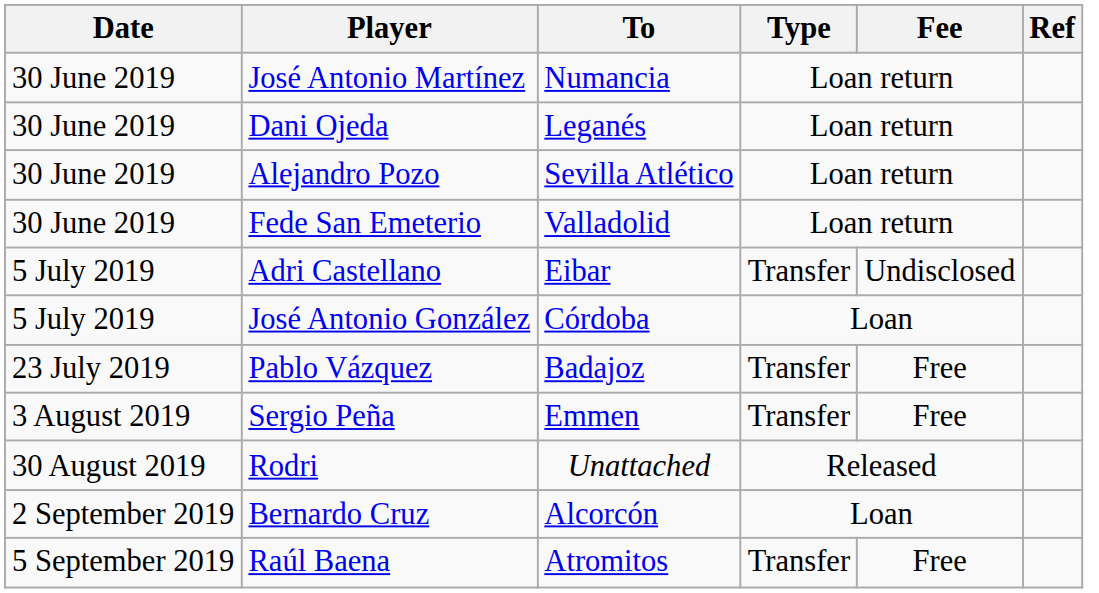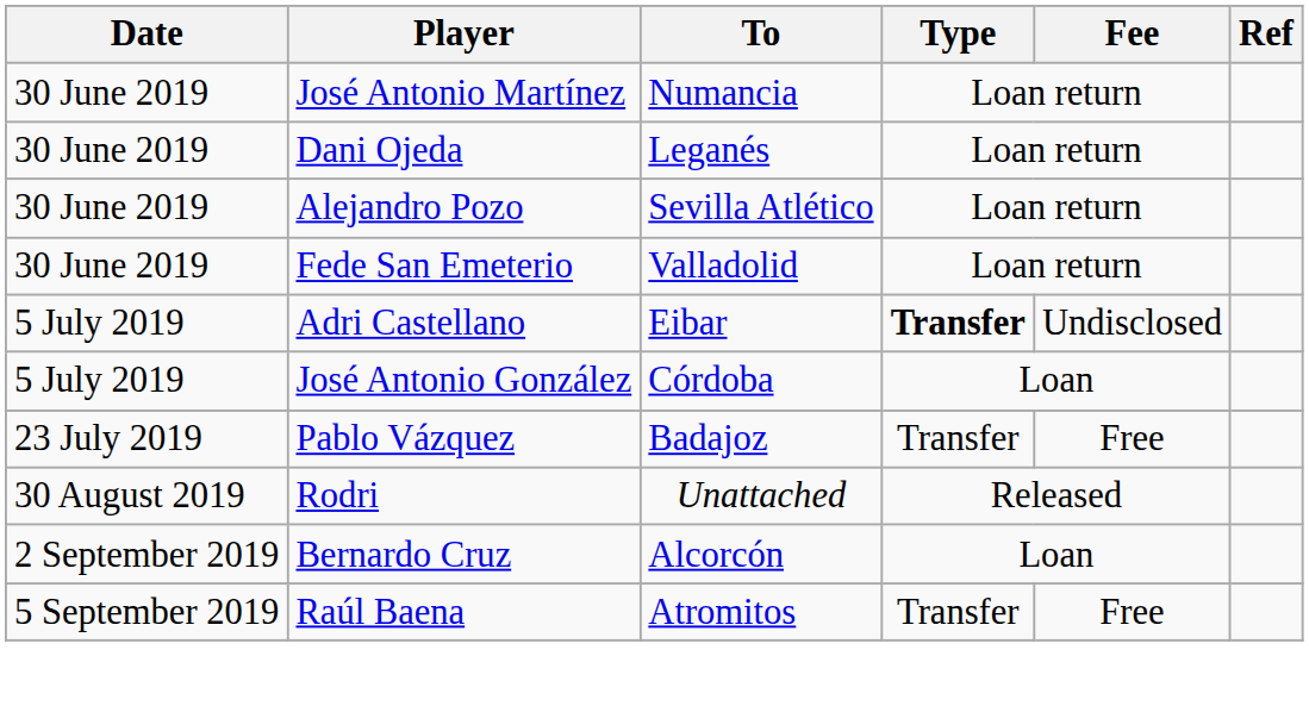 <table class="wikitable">
 <tr>
 <th>Date</th>
 <th>Player</th>
 <th>To</th>
 <th>Type</th>
 <th>Fee</th>
 <th>Ref</th>
 </tr>
 <tr>
 <td>30 June 2019</td>
 <td> <a href='#'>José Antonio Martínez</a></td>
 <td><a href='#'>Numancia</a></td>
 <td style="text-align:center;" colspan="2">Loan return</td>
 <td align=center></td>
 </tr>
 <tr>
 <td>30 June 2019</td>
 <td> <a href='#'>Dani Ojeda</a></td>
 <td><a href='#'>Leganés</a></td>
 <td style="text-align:center;" colspan="2">Loan return</td>
 <td align=center></td>
 </tr>
 <tr>
 <td>30 June 2019</td>
 <td> <a href='#'>Alejandro Pozo</a></td>
 <td><a href='#'>Sevilla Atlético</a></td>
 <td style="text-align:center;" colspan="2">Loan return</td>
 <td align=center></td>
 </tr>
 <tr>
 <td>30 June 2019</td>
 <td> <a href='#'>Fede San Emeterio</a></td>
 <td><a href='#'>Valladolid</a></td>
 <td style="text-align:center;" colspan="2">Loan return</td>
 <td align=center></td>
 </tr>
 <tr>
 <td>5 July 2019</td>
 <td> <a href='#'>Adri Castellano</a></td>
 <td><a href='#'>Eibar</a></td>
-<td align=center>Transfer</td>
+<td align=center><strong>Transfer</strong></td>
 <td align=center>Undisclosed</td>
 <td align=center></td>
 </tr>
 <tr>
 <td>5 July 2019</td>
 <td> <a href='#'>José Antonio González</a></td>
 <td><a href='#'>Córdoba</a></td>
 <td style="text-align:center;" colspan="2">Loan</td>
 <td align=center></td>
 </tr>
 <tr>
 <td>23 July 2019</td>
 <td> <a href='#'>Pablo Vázquez</a></td>
 <td><a href='#'>Badajoz</a></td>
-<td align=center>Transfer</td>
-<td align=center>Free</td>
-<td align=center></td>
-</tr>
-<tr>
-<td>3 August 2019</td>
-<td> <a href='#'>Sergio Peña</a></td>
-<td> <a href='#'>Emmen</a></td>
 <td align=center>Transfer</td>
 <td align=center>Free</td>
 <td align=center></td>
 </tr>
 <tr>
 <td>30 August 2019</td>
 <td> <a href='#'>Rodri</a></td>
 <td align=center><em>Unattached</em></td>
 <td style="text-align:center;" colspan="2">Released</td>
 <td align=center></td>
 </tr>
 <tr>
 <td>2 September 2019</td>
 <td> <a href='#'>Bernardo Cruz</a></td>
 <td><a href='#'>Alcorcón</a></td>
 <td style="text-align:center;" colspan="2">Loan</td>
 <td align=center></td>
 </tr>
 <tr>
 <td>5 September 2019</td>
 <td> <a href='#'>Raúl Baena</a></td>
 <td> <a href='#'>Atromitos</a></td>
 <td align=center>Transfer</td>
 <td align=center>Free</td>
 <td align=center></td>
 </tr>
 </table>
